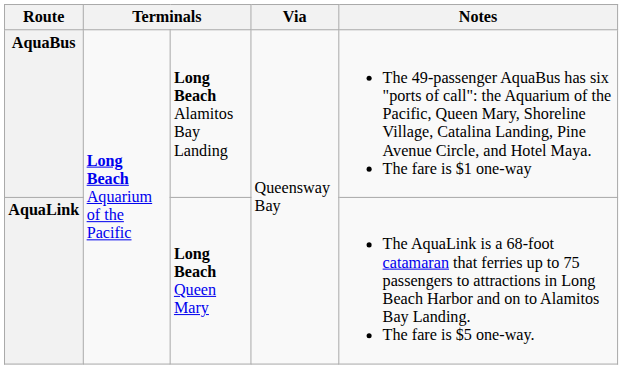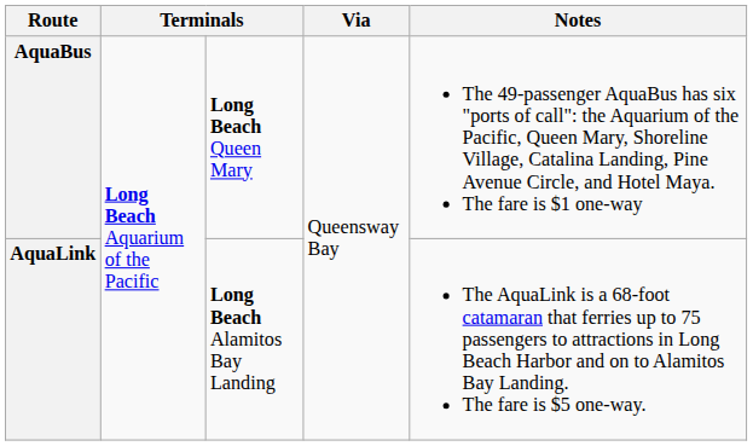 <table class="wikitable">
 <tr>
 <th>Route</th>
 <th colspan="2">Terminals</th>
 <th>Via</th>
 <th>Notes</th>
 </tr>
 <tr>
 <th style="vertical-align:top">AquaBus</th>
 <td rowspan="2"><strong><a href='#'>Long Beach</a></strong><br><a href='#'>Aquarium of the Pacific</a></td>
-<td><strong>Long Beach</strong><br>Alamitos Bay Landing</td>
+<td><strong>Long Beach</strong><br><a href='#'>Queen Mary</a></td>
 <td rowspan="2">Queensway Bay</td>
 <td><br><ul><li>The 49-passenger AquaBus has six "ports of call": the Aquarium of the Pacific, Queen Mary, Shoreline Village, Catalina Landing, Pine Avenue Circle, and Hotel Maya.</li><li>The fare is $1 one-way</li></ul></td>
 </tr>
 <tr>
 <th style="vertical-align:top">AquaLink</th>
-<td><strong>Long Beach</strong><br><a href='#'>Queen Mary</a></td>
+<td><strong>Long Beach</strong><br>Alamitos Bay Landing</td>
 <td><br><ul><li>The AquaLink is a 68-foot <a href='#'>catamaran</a> that ferries up to 75 passengers to attractions in Long Beach Harbor and on to Alamitos Bay Landing.</li><li>The fare is $5 one-way.</li></ul></td>
 </tr>
 </table>
